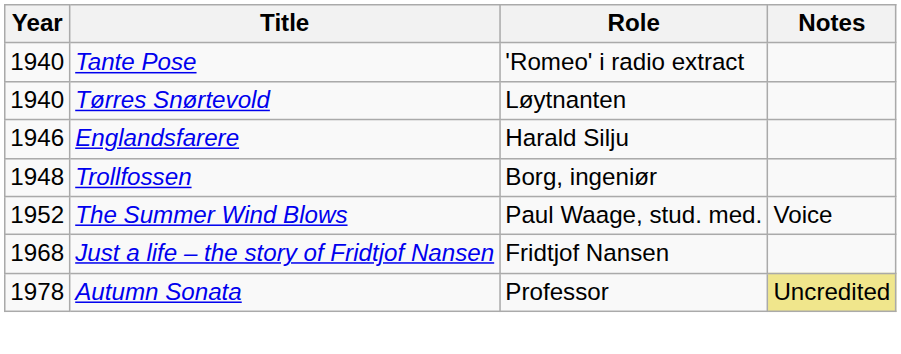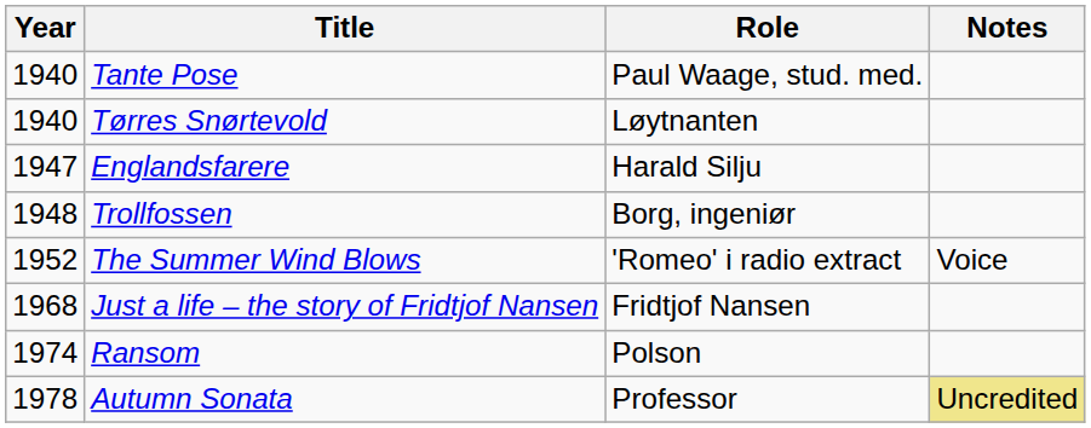 <table class="wikitable sortable">
 <tr>
 <th>Year</th>
 <th>Title</th>
 <th>Role</th>
 <th>Notes</th>
 </tr>
 <tr>
 <td>1940</td>
 <td><em><a href='#'>Tante Pose</a></em></td>
-<td>'Romeo' i radio extract</td>
+<td>Paul Waage, stud. med.</td>
 <td></td>
 </tr>
 <tr>
 <td>1940</td>
 <td><em><a href='#'>Tørres Snørtevold</a></em></td>
 <td>Løytnanten</td>
 <td></td>
 </tr>
 <tr>
-<td>1946</td>
+<td>1947</td>
 <td><em><a href='#'>Englandsfarere</a></em></td>
 <td>Harald Silju</td>
 <td></td>
 </tr>
 <tr>
 <td>1948</td>
 <td><em><a href='#'>Trollfossen</a></em></td>
 <td>Borg, ingeniør</td>
 <td></td>
 </tr>
 <tr>
 <td>1952</td>
 <td><em><a href='#'>The Summer Wind Blows</a></em></td>
-<td>Paul Waage, stud. med.</td>
+<td>'Romeo' i radio extract</td>
 <td>Voice</td>
 </tr>
 <tr>
 <td>1968</td>
 <td><em><a href='#'>Just a life – the story of Fridtjof Nansen</a></em></td>
 <td>Fridtjof Nansen</td>
 <td></td>
 </tr>
 <tr>
+<td>1974</td>
+<td><em><a href='#'>Ransom</a></em></td>
+<td>Polson</td>
+<td></td>
+</tr>
+<tr>
 <td>1978</td>
 <td><em><a href='#'>Autumn Sonata</a></em></td>
 <td>Professor</td>
 <td style="background: khaki;">Uncredited</td>
 </tr>
 </table>
